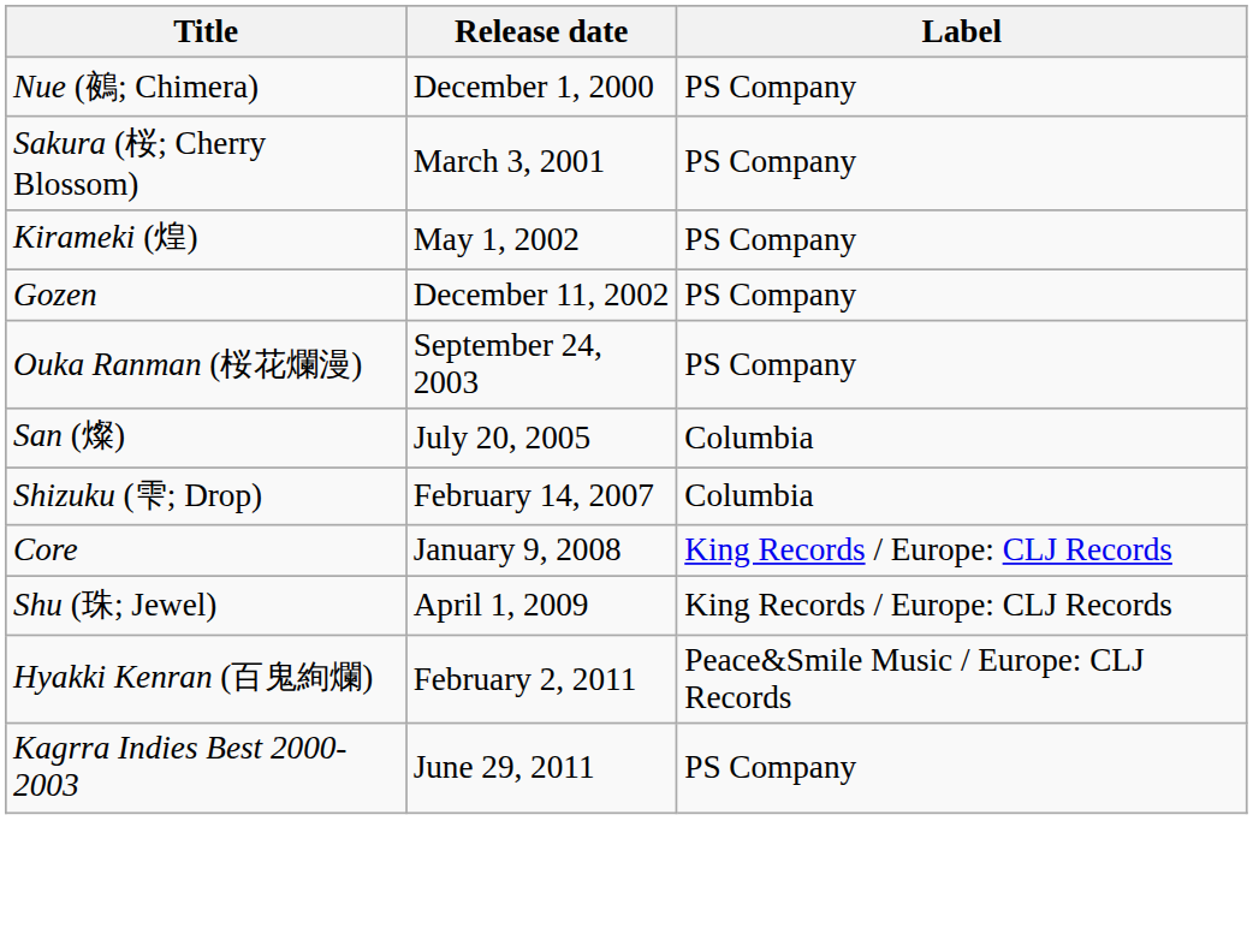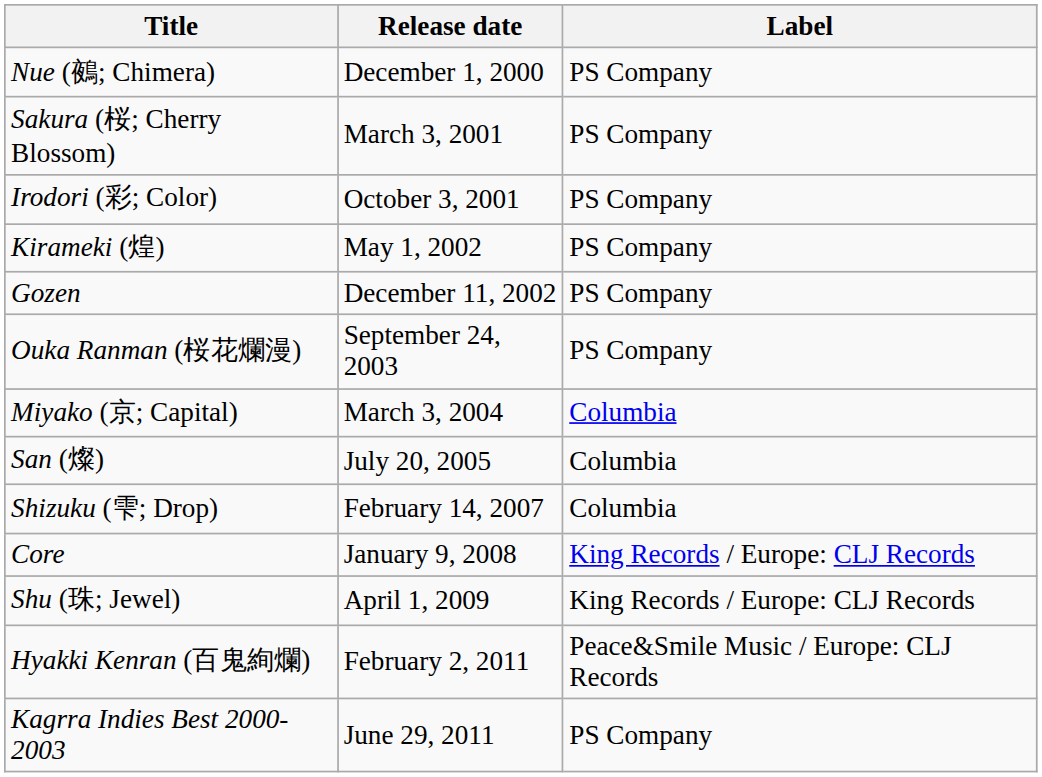 <table class="wikitable">
 <tr>
 <th>Title</th>
 <th>Release date</th>
 <th>Label</th>
 </tr>
 <tr>
 <td><em>Nue</em> (鵺; Chimera)</td>
 <td>December 1, 2000</td>
 <td>PS Company</td>
 </tr>
 <tr>
 <td><em>Sakura</em> (桜; Cherry Blossom)</td>
 <td>March 3, 2001</td>
 <td>PS Company</td>
 </tr>
 <tr>
+<td><em>Irodori</em> (彩; Color)</td>
+<td>October 3, 2001</td>
+<td>PS Company</td>
+</tr>
+<tr>
 <td><em>Kirameki</em> (煌)</td>
 <td>May 1, 2002</td>
 <td>PS Company</td>
 </tr>
 <tr>
 <td><em>Gozen</em></td>
 <td>December 11, 2002</td>
 <td>PS Company</td>
 </tr>
 <tr>
 <td><em>Ouka Ranman</em> (桜花爛漫)</td>
 <td>September 24, 2003</td>
 <td>PS Company</td>
+</tr>
+<tr>
+<td><em>Miyako</em> (京; Capital)</td>
+<td>March 3, 2004</td>
+<td><a href='#'>Columbia</a></td>
 </tr>
 <tr>
 <td><em>San</em> (燦)</td>
 <td>July 20, 2005</td>
 <td>Columbia</td>
 </tr>
 <tr>
 <td><em>Shizuku</em> (雫; Drop)</td>
 <td>February 14, 2007</td>
 <td>Columbia</td>
 </tr>
 <tr>
 <td><em>Core</em></td>
 <td>January 9, 2008</td>
 <td><a href='#'>King Records</a> / Europe: <a href='#'>CLJ Records</a></td>
 </tr>
 <tr>
 <td><em>Shu</em> (珠; Jewel)</td>
 <td>April 1, 2009</td>
 <td>King Records / Europe: CLJ Records</td>
 </tr>
 <tr>
 <td><em>Hyakki Kenran</em> (百鬼絢爛)</td>
 <td>February 2, 2011</td>
 <td>Peace&Smile Music / Europe: CLJ Records</td>
 </tr>
 <tr>
 <td><em>Kagrra Indies Best 2000-2003</em></td>
 <td>June 29, 2011</td>
 <td>PS Company</td>
 </tr>
 </table>
